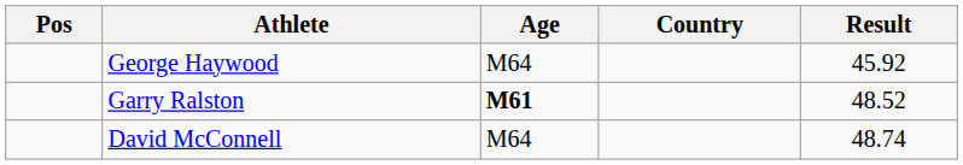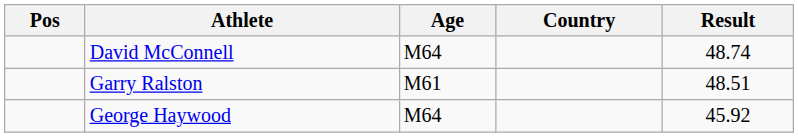 <table class="wikitable"  style="text-align:center; width:50%;">
 <tr>
 <th>Pos</th>
 <th>Athlete</th>
 <th>Age</th>
 <th>Country</th>
 <th>Result</th>
 </tr>
 <tr>
 <td align=center></td>
+<td align=left><a href='#'>David McConnell</a></td>
+<td align=left>M64</td>
+<td align=left></td>
+<td>48.74</td>
+</tr>
+<tr>
+<td align=center></td>
+<td align=left><a href='#'>Garry Ralston</a></td>
+<td align=left>M61</td>
+<td align=left></td>
+<td>48.51</td>
+</tr>
+<tr>
+<td align=center></td>
 <td align=left><a href='#'>George Haywood</a></td>
 <td align=left>M64</td>
 <td align=left></td>
 <td>45.92</td>
 </tr>
-<tr>
-<td align=center></td>
-<td align=left><a href='#'>Garry Ralston</a></td>
-<td align=left><strong>M61</strong></td>
-<td align=left></td>
-<td>48.52</td>
-</tr>
-<tr>
-<td align=center></td>
-<td align=left><a href='#'>David McConnell</a></td>
-<td align=left>M64</td>
-<td align=left></td>
-<td>48.74</td>
-</tr>
 </table>
